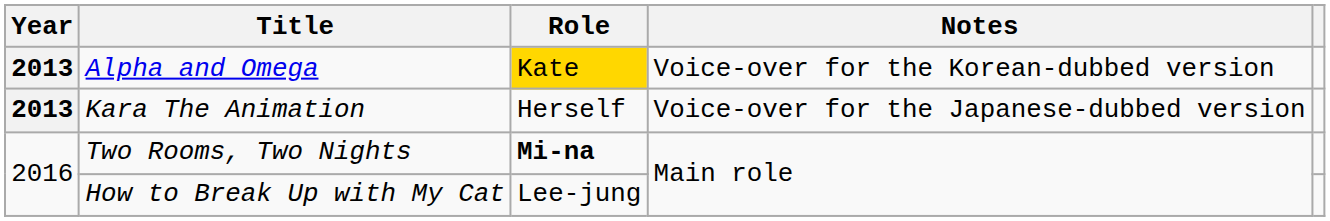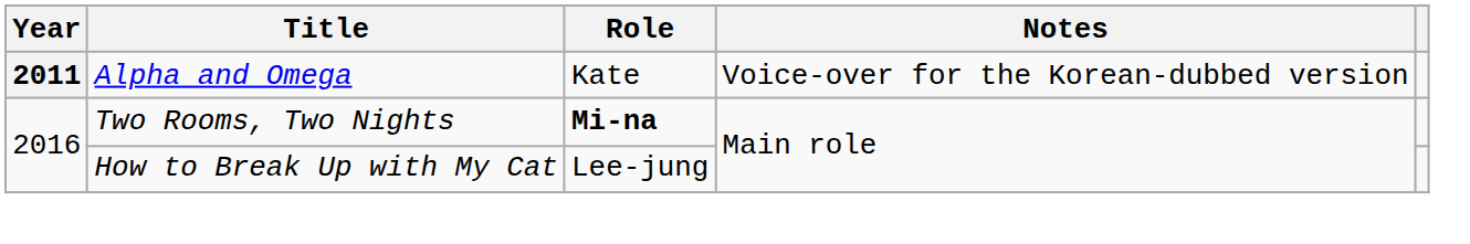 <table class="wikitable plainrowheaders">
 <tr>
 <th scope="col">Year</th>
 <th scope="col">Title</th>
 <th scope="col">Role</th>
 <th scope="col">Notes</th>
 <th scope="col" class="unsortable"></th>
 </tr>
 <tr>
-<th scope="row">2013</th>
+<th scope="row">2011</th>
 <td><em><a href='#'>Alpha and Omega</a></em></td>
-<td style="background: gold;">Kate</td>
+<td>Kate</td>
 <td>Voice-over for the Korean-dubbed version</td>
 <td style="text-align:center"></td>
-</tr>
-<tr>
-<th scope="row">2013</th>
-<td><em>Kara The Animation</em></td>
-<td>Herself</td>
-<td>Voice-over for the Japanese-dubbed version</td>
-<td></td>
 </tr>
 <tr>
 <td rowspan="2">2016</td>
 <td><em>Two Rooms, Two Nights</em></td>
 <td><strong>Mi-na</strong></td>
 <td rowspan="2">Main role</td>
 <td style="text-align:center"></td>
 </tr>
 <tr>
 <td><em>How to Break Up with My Cat</em></td>
 <td>Lee-jung</td>
 <td></td>
 </tr>
 </table>
